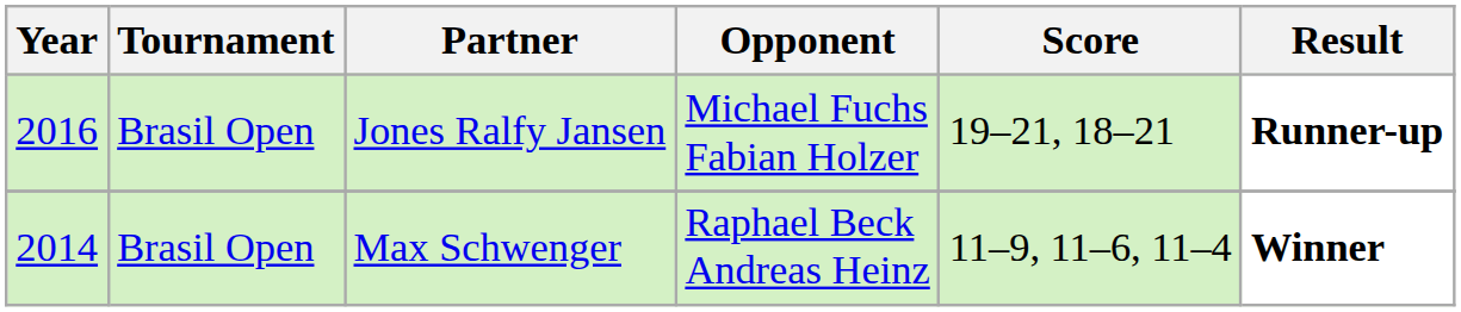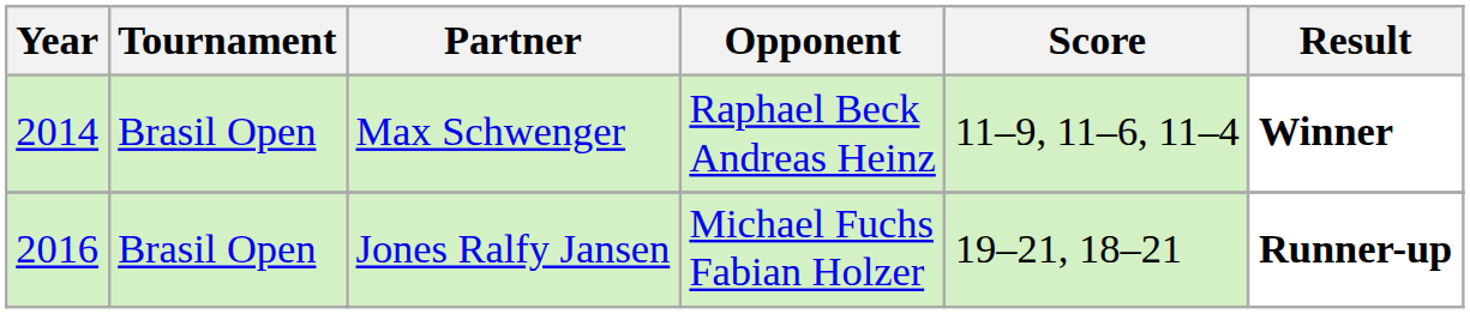 <table class="sortable wikitable" style="font-size: 90%;">
 <tr>
 <th>Year</th>
 <th>Tournament</th>
 <th>Partner</th>
 <th>Opponent</th>
 <th>Score</th>
 <th>Result</th>
 </tr>
 <tr style="background:#D4F1C5">
+<td align="center"><a href='#'>2014</a></td>
+<td align="left"><a href='#'>Brasil Open</a></td>
+<td align="left"> <a href='#'>Max Schwenger</a></td>
+<td align="left"> <a href='#'>Raphael Beck</a> <br>  <a href='#'>Andreas Heinz</a></td>
+<td align="left">11–9, 11–6, 11–4</td>
+<td style="text-align:left; background:white"> <strong>Winner</strong></td>
+</tr>
+<tr>
+</tr>
+<tr style="background:#D4F1C5">
 <td align="center"><a href='#'>2016</a></td>
 <td align="left"><a href='#'>Brasil Open</a></td>
 <td align="left"> <a href='#'>Jones Ralfy Jansen</a></td>
 <td align="left"> <a href='#'>Michael Fuchs</a> <br>  <a href='#'>Fabian Holzer</a></td>
 <td align="left">19–21, 18–21</td>
 <td style="text-align:left; background:white"> <strong>Runner-up</strong></td>
 </tr>
-<tr>
-</tr>
-<tr style="background:#D4F1C5">
-<td align="center"><a href='#'>2014</a></td>
-<td align="left"><a href='#'>Brasil Open</a></td>
-<td align="left"> <a href='#'>Max Schwenger</a></td>
-<td align="left"> <a href='#'>Raphael Beck</a> <br>  <a href='#'>Andreas Heinz</a></td>
-<td align="left">11–9, 11–6, 11–4</td>
-<td style="text-align:left; background:white"> <strong>Winner</strong></td>
-</tr>
 </table>
